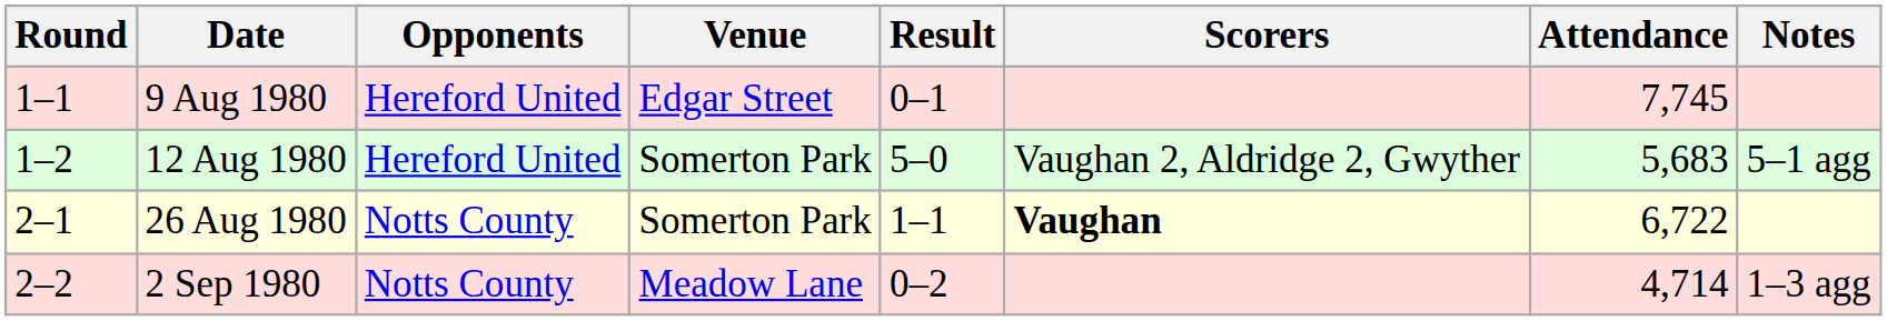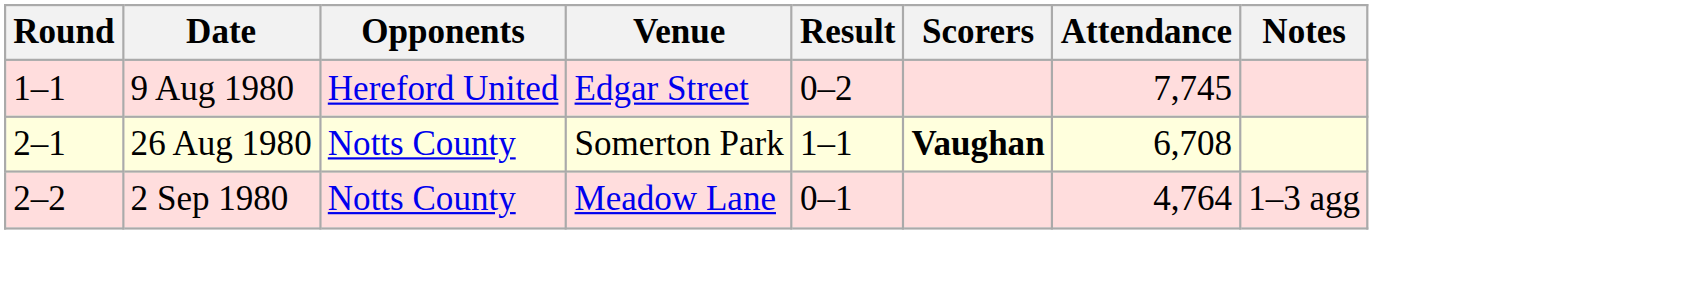 <table class="wikitable">
 <tr>
 <th>Round</th>
 <th>Date</th>
 <th>Opponents</th>
 <th>Venue</th>
 <th>Result</th>
 <th>Scorers</th>
 <th>Attendance</th>
 <th>Notes</th>
 </tr>
 <tr bgcolor="#ffdddd">
 <td>1–1</td>
 <td>9 Aug 1980</td>
 <td><a href='#'>Hereford United</a></td>
 <td><a href='#'>Edgar Street</a></td>
-<td>0–1</td>
+<td>0–2</td>
 <td></td>
 <td align="right">7,745</td>
 <td></td>
-</tr>
-<tr bgcolor="#ddffdd">
-<td>1–2</td>
-<td>12 Aug 1980</td>
-<td><a href='#'>Hereford United</a></td>
-<td>Somerton Park</td>
-<td>5–0</td>
-<td>Vaughan 2, Aldridge 2, Gwyther</td>
-<td align="right">5,683</td>
-<td>5–1 agg</td>
 </tr>
 <tr bgcolor="#ffffdd">
 <td>2–1</td>
 <td>26 Aug 1980</td>
 <td><a href='#'>Notts County</a></td>
 <td>Somerton Park</td>
 <td>1–1</td>
 <td><strong>Vaughan</strong></td>
-<td align="right">6,722</td>
+<td align="right">6,708</td>
 <td></td>
 </tr>
 <tr bgcolor="#ffdddd">
 <td>2–2</td>
 <td>2 Sep 1980</td>
 <td><a href='#'>Notts County</a></td>
 <td><a href='#'>Meadow Lane</a></td>
-<td>0–2</td>
+<td>0–1</td>
 <td></td>
-<td align="right">4,714</td>
+<td align="right">4,764</td>
 <td>1–3 agg</td>
 </tr>
 </table>
